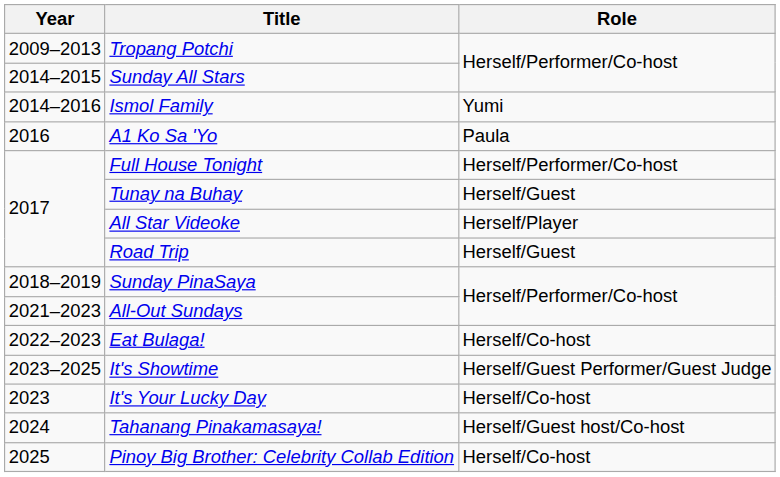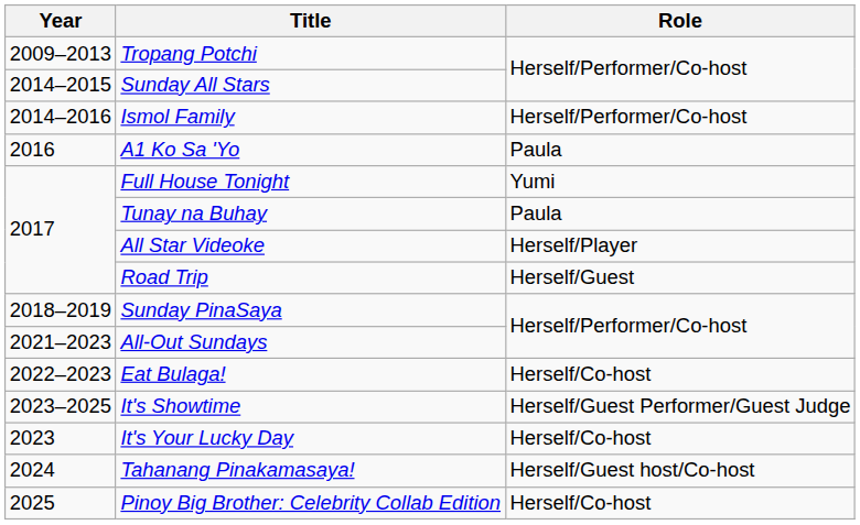 <table class="wikitable">
 <tr>
 <th>Year</th>
 <th>Title</th>
 <th>Role</th>
 </tr>
 <tr>
 <td>2009–2013</td>
 <td><em><a href='#'>Tropang Potchi</a></em></td>
 <td rowspan="2">Herself/Performer/Co-host</td>
 </tr>
 <tr>
 <td>2014–2015</td>
 <td><em><a href='#'>Sunday All Stars</a></em></td>
 </tr>
 <tr>
 <td>2014–2016</td>
 <td><em><a href='#'>Ismol Family</a></em></td>
-<td>Yumi</td>
+<td>Herself/Performer/Co-host</td>
 </tr>
 <tr>
 <td>2016</td>
 <td><em><a href='#'>A1 Ko Sa 'Yo</a></em></td>
 <td>Paula</td>
 </tr>
 <tr>
 <td rowspan="4">2017</td>
 <td><em><a href='#'>Full House Tonight</a></em></td>
-<td>Herself/Performer/Co-host</td>
+<td>Yumi</td>
 </tr>
 <tr>
 <td><em><a href='#'>Tunay na Buhay</a></em></td>
-<td>Herself/Guest</td>
+<td>Paula</td>
 </tr>
 <tr>
 <td><em><a href='#'>All Star Videoke</a></em></td>
 <td>Herself/Player</td>
 </tr>
 <tr>
 <td><a href='#'><em>Road Trip</em></a></td>
 <td>Herself/Guest</td>
 </tr>
 <tr>
 <td>2018–2019</td>
 <td><em><a href='#'>Sunday PinaSaya</a></em></td>
 <td rowspan="2">Herself/Performer/Co-host</td>
 </tr>
 <tr>
 <td>2021–2023</td>
 <td><em><a href='#'>All-Out Sundays</a></em></td>
 </tr>
 <tr>
 <td>2022–2023</td>
 <td><em><a href='#'>Eat Bulaga!</a></em></td>
 <td>Herself/Co-host</td>
 </tr>
 <tr>
 <td>2023–2025</td>
 <td><em><a href='#'>It's Showtime</a></em></td>
 <td>Herself/Guest Performer/Guest Judge</td>
 </tr>
 <tr>
 <td>2023</td>
 <td><em><a href='#'>It's Your Lucky Day</a></em></td>
 <td>Herself/Co-host</td>
 </tr>
 <tr>
 <td>2024</td>
 <td><em><a href='#'>Tahanang Pinakamasaya!</a></em></td>
 <td>Herself/Guest host/Co-host</td>
 </tr>
 <tr>
 <td>2025</td>
 <td><em><a href='#'>Pinoy Big Brother: Celebrity Collab Edition</a></em></td>
 <td>Herself/Co-host</td>
 </tr>
 </table>
